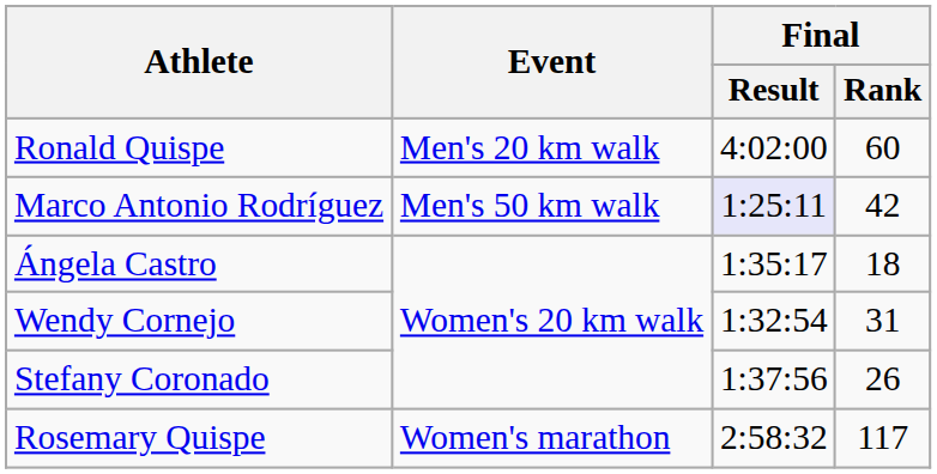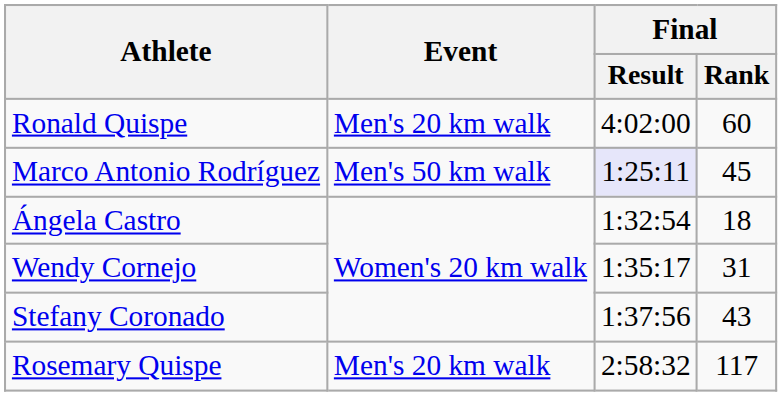 <table class="wikitable" style="font-size:90%">
 <tr>
 <th rowspan="2">Athlete</th>
 <th rowspan="2">Event</th>
 <th colspan="2">Final</th>
 </tr>
 <tr style="font-size:95%">
 <th>Result</th>
 <th>Rank</th>
 </tr>
 <tr align=center>
 <td align=left><a href='#'>Ronald Quispe</a></td>
 <td align=left><a href='#'>Men's 20 km walk</a></td>
 <td>4:02:00</td>
 <td>60</td>
 </tr>
 <tr align=center>
 <td align=left><a href='#'>Marco Antonio Rodríguez</a></td>
 <td align=left><a href='#'>Men's 50 km walk</a></td>
 <td style="background: lavender;">1:25:11</td>
-<td>42</td>
+<td>45</td>
 </tr>
 <tr align=center>
 <td align=left><a href='#'>Ángela Castro</a></td>
 <td align=left rowspan=3><a href='#'>Women's 20 km walk</a></td>
-<td>1:35:17</td>
+<td>1:32:54</td>
 <td>18</td>
 </tr>
 <tr align=center>
 <td align=left><a href='#'>Wendy Cornejo</a></td>
-<td>1:32:54</td>
+<td>1:35:17</td>
 <td>31</td>
 </tr>
 <tr align=center>
 <td align=left><a href='#'>Stefany Coronado</a></td>
 <td>1:37:56</td>
-<td>26</td>
+<td>43</td>
 </tr>
 <tr align=center>
 <td align=left><a href='#'>Rosemary Quispe</a></td>
-<td align=left><a href='#'>Women's marathon</a></td>
+<td align=left><a href='#'>Men's 20 km walk</a></td>
 <td>2:58:32</td>
 <td>117</td>
 </tr>
 </table>
